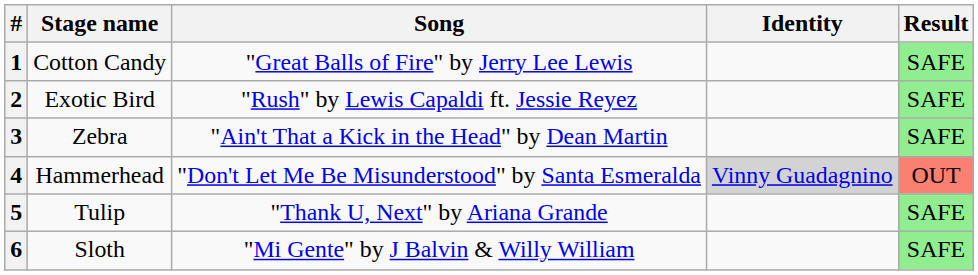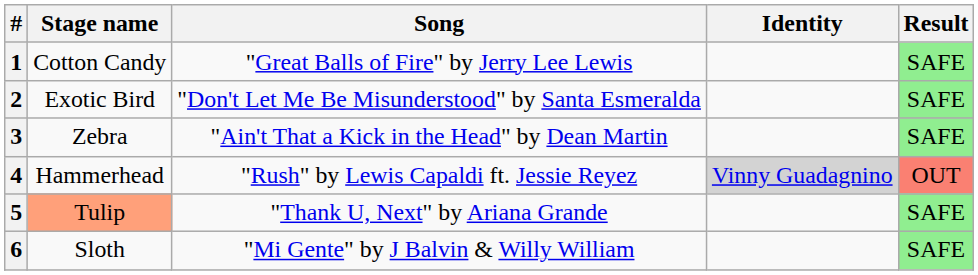 <table class="wikitable plainrowheaders" style="text-align: center;">
 <tr>
 <th>#</th>
 <th>Stage name</th>
 <th>Song</th>
 <th>Identity</th>
 <th colspan=2>Result</th>
 </tr>
 <tr>
 <th>1</th>
 <td>Cotton Candy</td>
 <td>"<a href='#'>Great Balls of Fire</a>" by <a href='#'>Jerry Lee Lewis</a></td>
 <td></td>
 <td bgcolor=lightgreen>SAFE</td>
 </tr>
 <tr>
 <th>2</th>
 <td>Exotic Bird</td>
-<td>"<a href='#'>Rush</a>" by <a href='#'>Lewis Capaldi</a> ft. <a href='#'>Jessie Reyez</a></td>
+<td>"<a href='#'>Don't Let Me Be Misunderstood</a>" by <a href='#'>Santa Esmeralda</a></td>
 <td></td>
 <td bgcolor=lightgreen>SAFE</td>
 </tr>
 <tr>
 <th>3</th>
 <td>Zebra</td>
 <td>"<a href='#'>Ain't That a Kick in the Head</a>" by <a href='#'>Dean Martin</a></td>
 <td></td>
 <td bgcolor=lightgreen>SAFE</td>
 </tr>
 <tr>
 <th>4</th>
 <td>Hammerhead</td>
-<td>"<a href='#'>Don't Let Me Be Misunderstood</a>" by <a href='#'>Santa Esmeralda</a></td>
+<td>"<a href='#'>Rush</a>" by <a href='#'>Lewis Capaldi</a> ft. <a href='#'>Jessie Reyez</a></td>
 <td style="background: lightgrey;"><a href='#'>Vinny Guadagnino</a></td>
 <td bgcolor=salmon>OUT</td>
 </tr>
 <tr>
 <th>5</th>
-<td>Tulip</td>
+<td style="background: lightsalmon;">Tulip</td>
 <td>"<a href='#'>Thank U, Next</a>" by <a href='#'>Ariana Grande</a></td>
 <td></td>
 <td bgcolor=lightgreen>SAFE</td>
 </tr>
 <tr>
 <th>6</th>
 <td>Sloth</td>
 <td>"<a href='#'>Mi Gente</a>" by <a href='#'>J Balvin</a> & <a href='#'>Willy William</a></td>
 <td></td>
 <td bgcolor=lightgreen>SAFE</td>
 </tr>
 </table>
